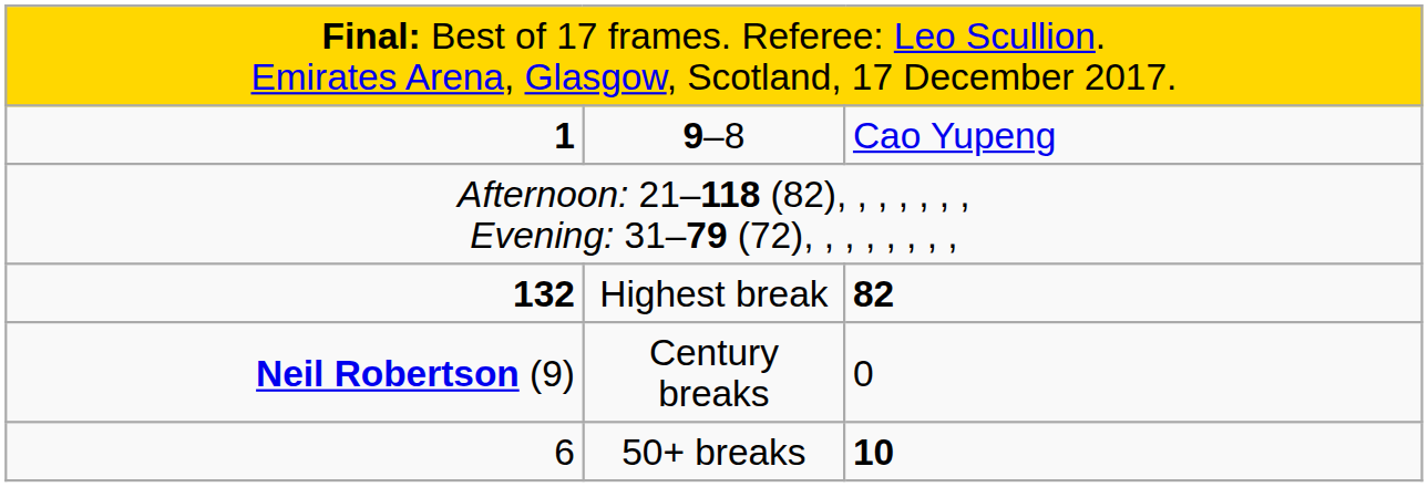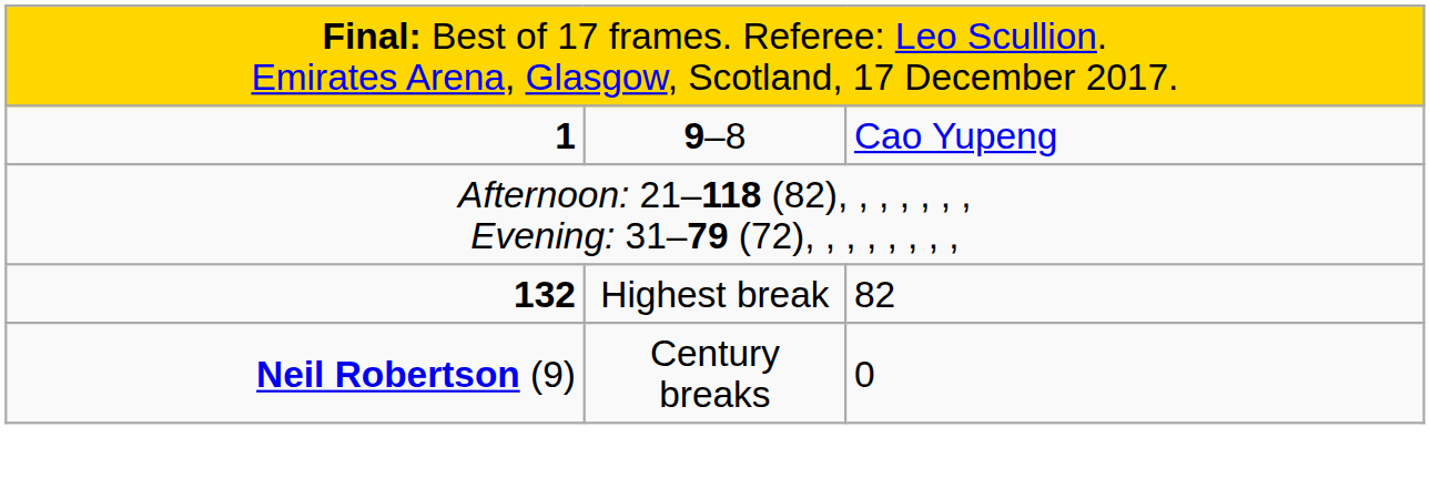 <table class="wikitable" style="font-size: 95%; margin: 1em auto 1em auto;">
 <tr>
 <td colspan="3"  style="text-align:center; background:gold;"><strong>Final:</strong> Best of 17 frames. Referee: <a href='#'>Leo Scullion</a>.<br> <a href='#'>Emirates Arena</a>, <a href='#'>Glasgow</a>, Scotland, 17 December 2017.</td>
 </tr>
 <tr>
 <td style="text-align:right;"><strong>1</strong></td>
 <td style="width:100px; text-align:center;"><strong>9</strong>–8</td>
 <td style="width:230px;"><a href='#'>Cao Yupeng</a><br></td>
 </tr>
 <tr>
 <td colspan="3"  style="text-align:center; font-size:100%;"><em>Afternoon:</em> 21–<strong>118</strong> (82), , , , , , ,  <br><em>Evening:</em> 31–<strong>79</strong> (72), , , , , , , , </td>
 </tr>
 <tr>
 <td style="text-align:right;"><strong>132</strong></td>
 <td style="text-align:center;">Highest break</td>
-<td><strong>82</strong></td>
+<td>82</td>
 </tr>
 <tr>
 <td style="width:230px; text-align:right;"><strong><a href='#'>Neil Robertson</a></strong> (9)<br></td>
 <td style="text-align:center;">Century breaks</td>
 <td>0</td>
 </tr>
-<tr>
-<td style="text-align:right;">6</td>
-<td style="text-align:center;">50+ breaks</td>
-<td><strong>10</strong></td>
-</tr>
 </table>
